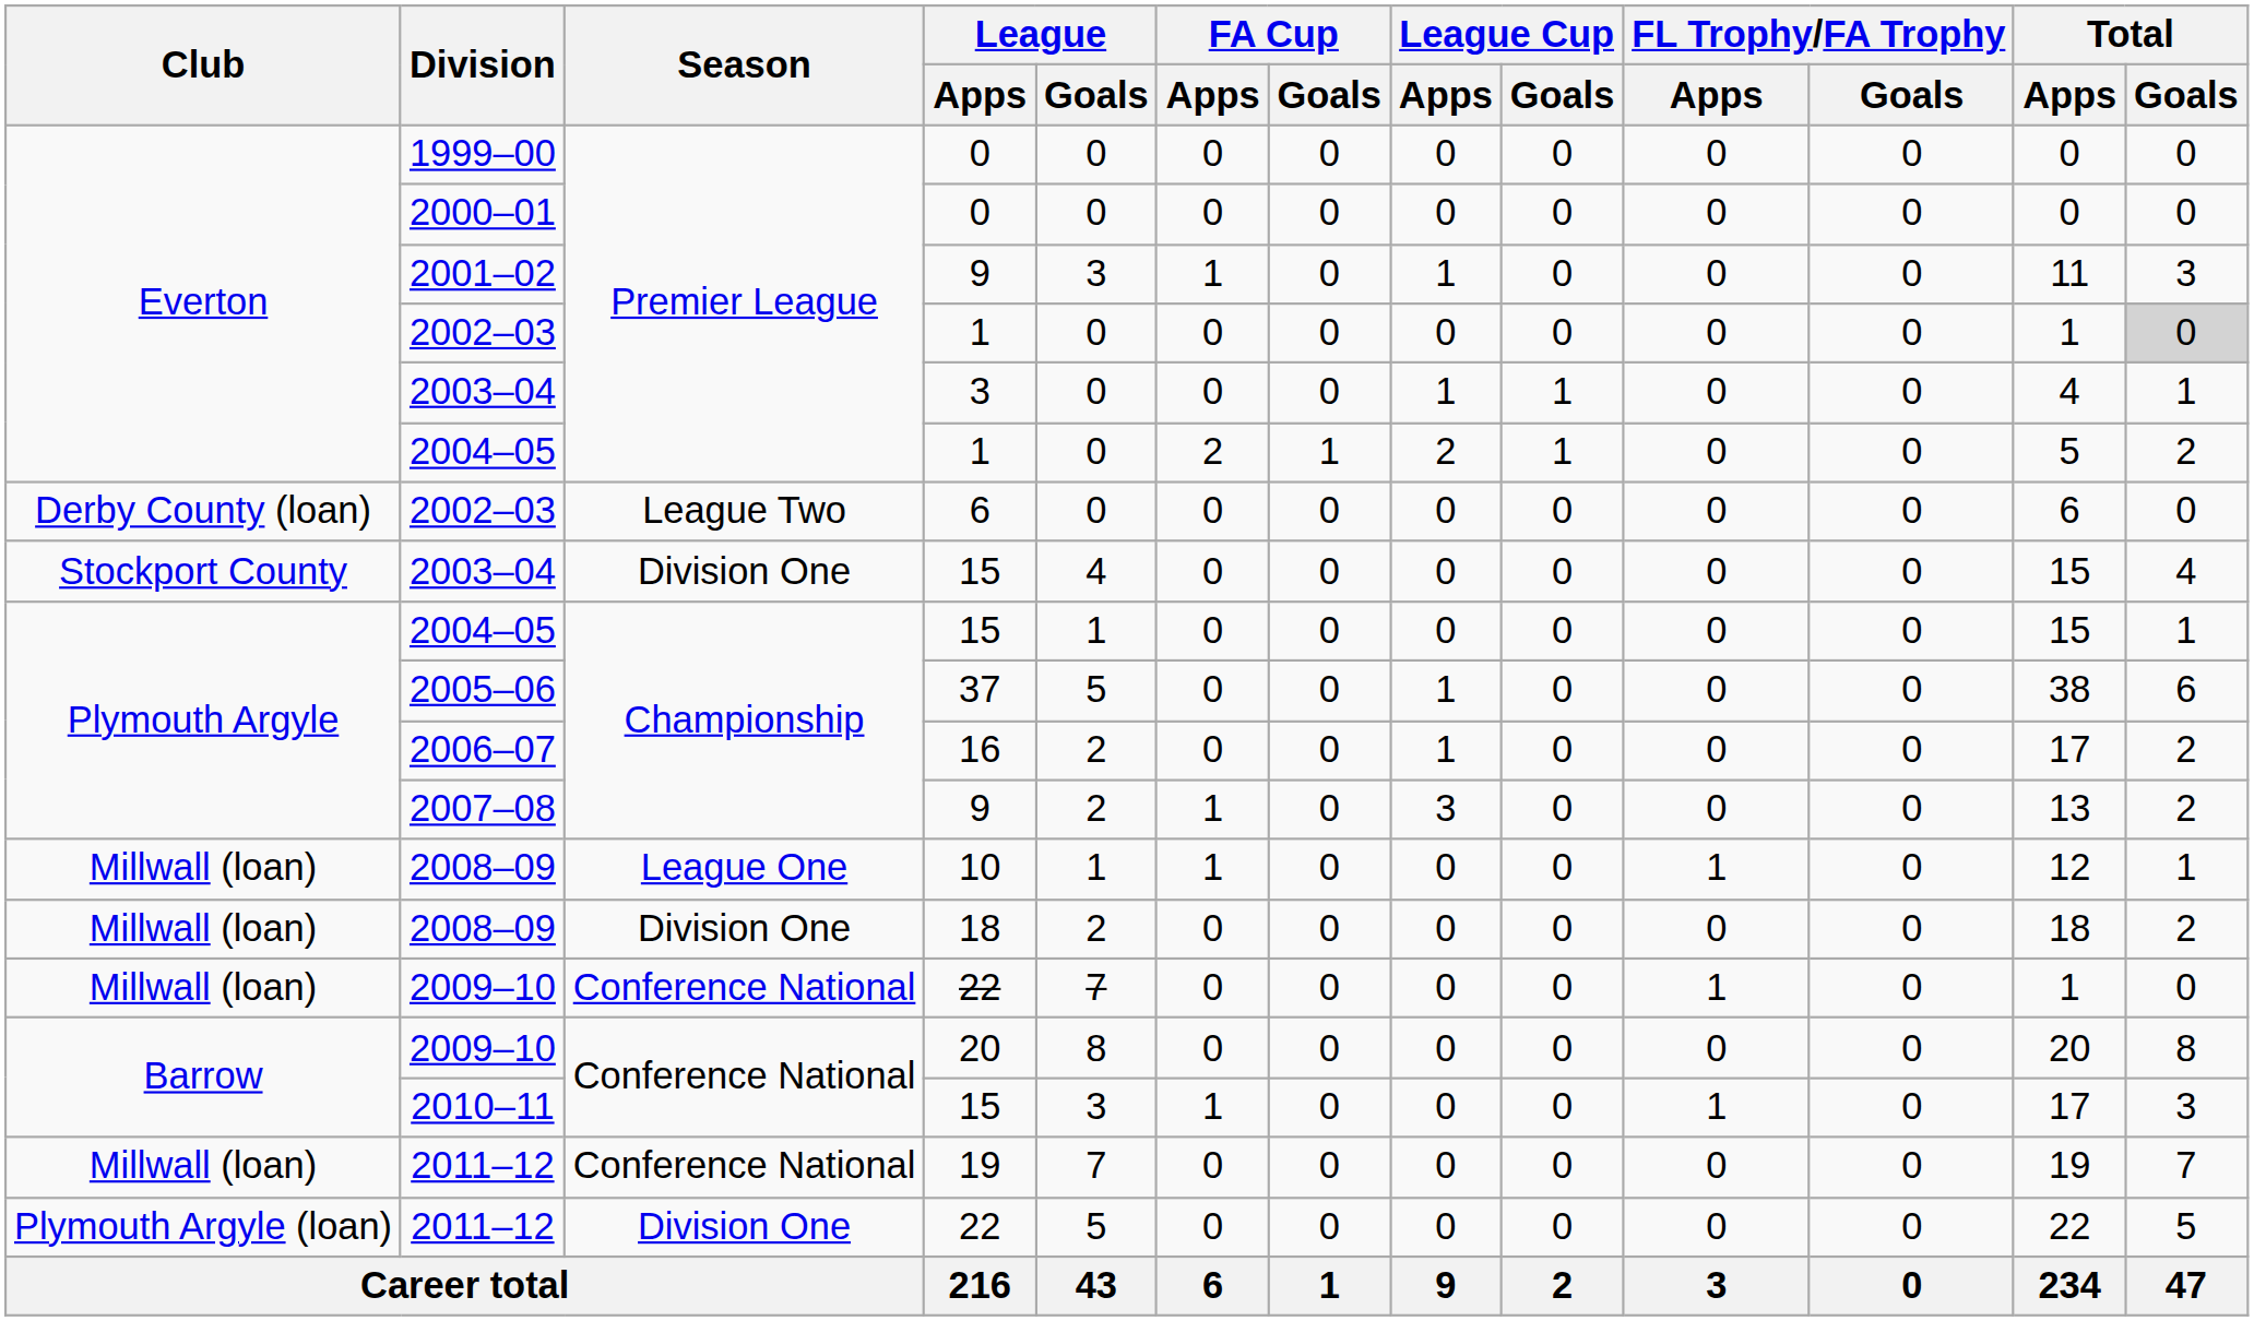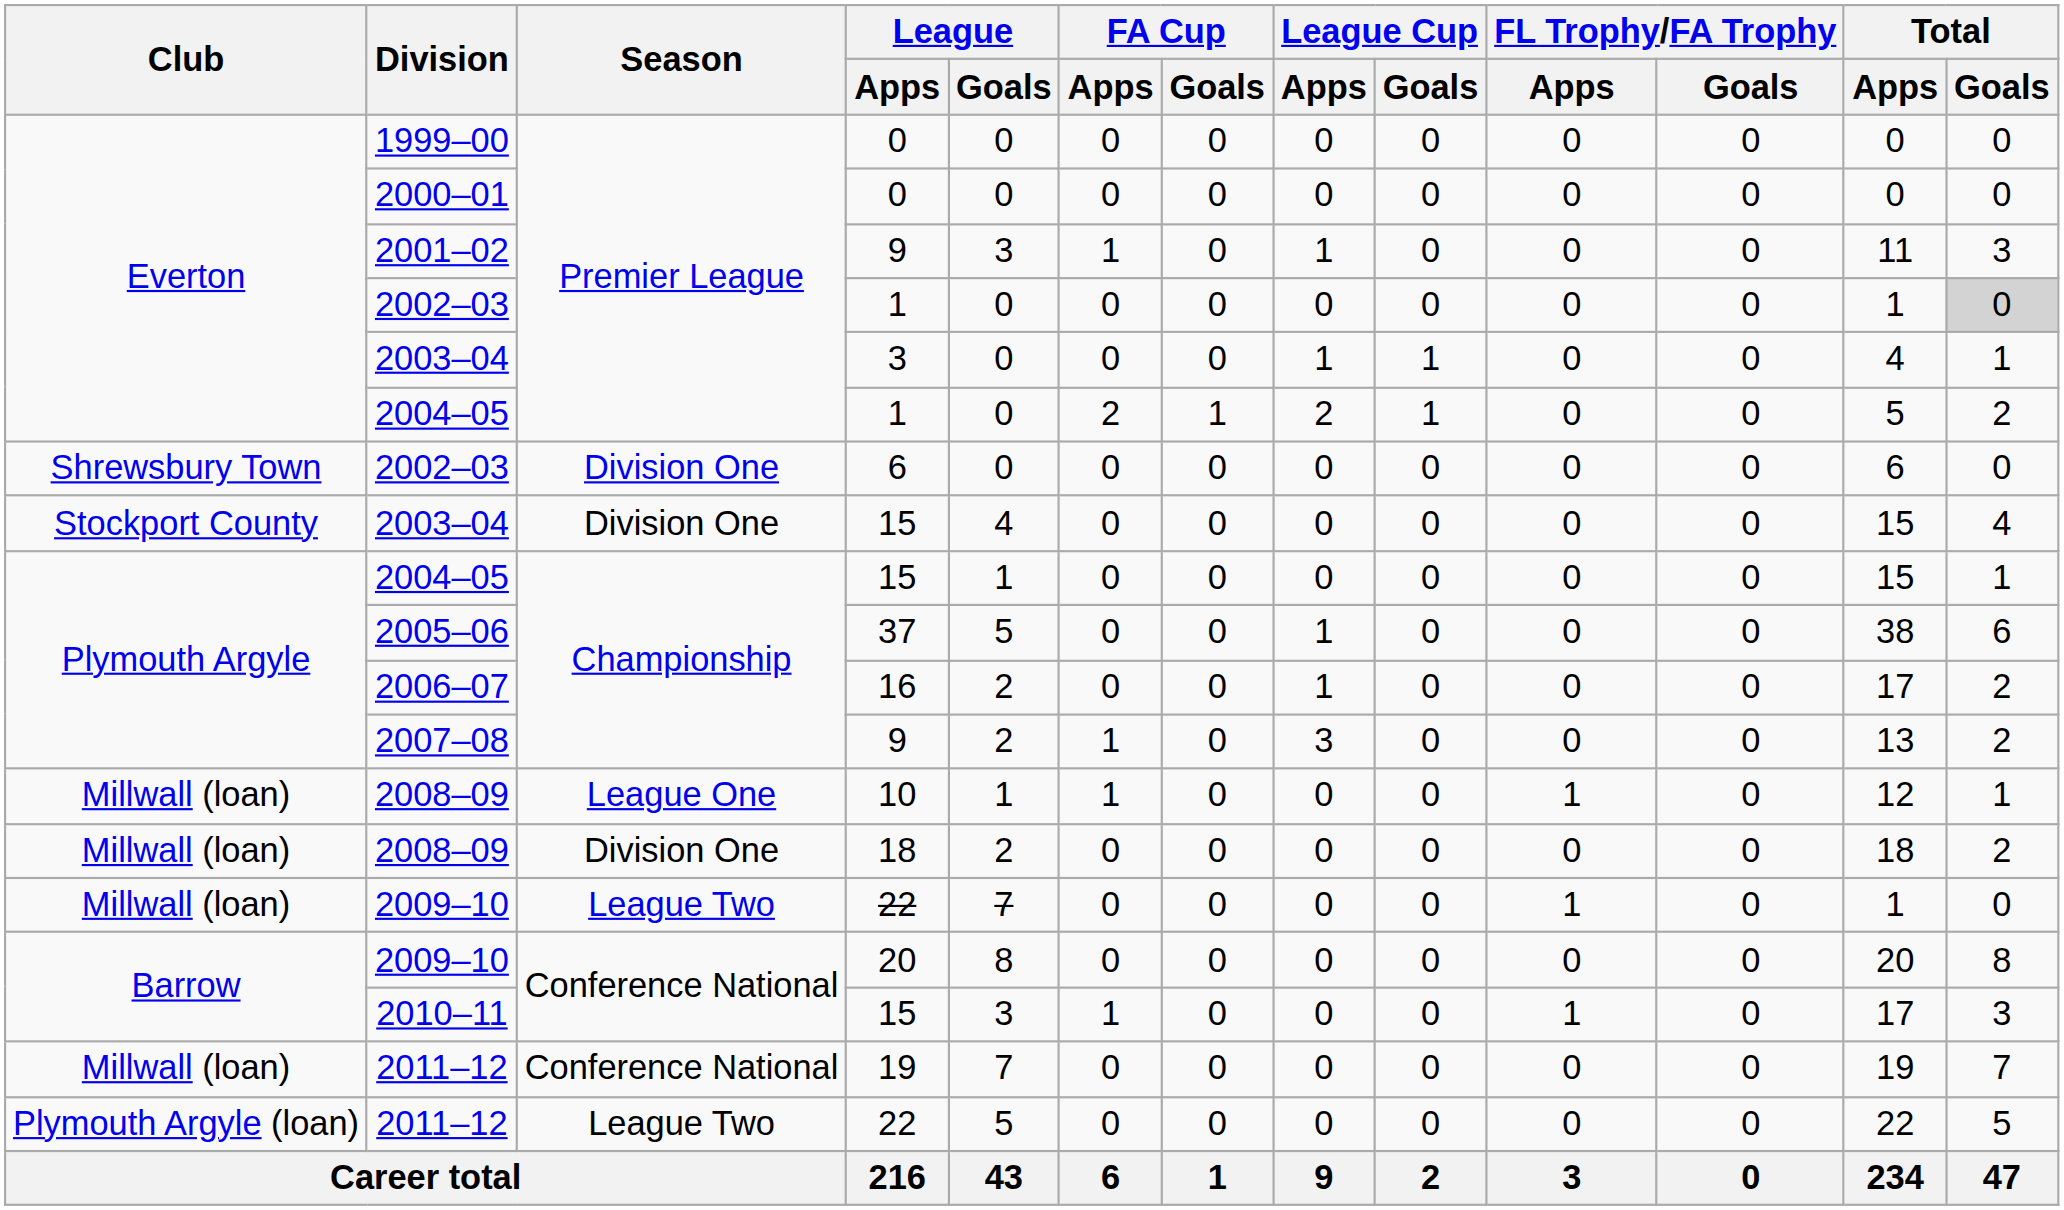 <table class="wikitable" style="text-align:center">
 <tr>
 <th rowspan="2">Club</th>
 <th rowspan="2">Division</th>
 <th rowspan="2">Season</th>
 <th colspan="2"><a href='#'>League</a></th>
 <th colspan="2"><a href='#'>FA Cup</a></th>
 <th colspan="2"><a href='#'>League Cup</a></th>
 <th colspan="2"><a href='#'>FL Trophy</a>/<a href='#'>FA Trophy</a></th>
 <th colspan="2">Total</th>
 </tr>
 <tr>
 <th>Apps</th>
 <th>Goals</th>
 <th>Apps</th>
 <th>Goals</th>
 <th>Apps</th>
 <th>Goals</th>
 <th>Apps</th>
 <th>Goals</th>
 <th>Apps</th>
 <th>Goals</th>
 </tr>
 <tr>
 <td rowspan="6"><a href='#'>Everton</a></td>
 <td><a href='#'>1999–00</a></td>
 <td rowspan="6"><a href='#'>Premier League</a></td>
 <td>0</td>
 <td>0</td>
 <td>0</td>
 <td>0</td>
 <td>0</td>
 <td>0</td>
 <td>0</td>
 <td>0</td>
 <td>0</td>
 <td>0</td>
 </tr>
 <tr>
 <td><a href='#'>2000–01</a></td>
 <td>0</td>
 <td>0</td>
 <td>0</td>
 <td>0</td>
 <td>0</td>
 <td>0</td>
 <td>0</td>
 <td>0</td>
 <td>0</td>
 <td>0</td>
 </tr>
 <tr>
 <td><a href='#'>2001–02</a></td>
 <td>9</td>
 <td>3</td>
 <td>1</td>
 <td>0</td>
 <td>1</td>
 <td>0</td>
 <td>0</td>
 <td>0</td>
 <td>11</td>
 <td>3</td>
 </tr>
 <tr>
 <td><a href='#'>2002–03</a></td>
 <td>1</td>
 <td>0</td>
 <td>0</td>
 <td>0</td>
 <td>0</td>
 <td>0</td>
 <td>0</td>
 <td>0</td>
 <td>1</td>
 <td style="background: lightgrey;">0</td>
 </tr>
 <tr>
 <td><a href='#'>2003–04</a></td>
 <td>3</td>
 <td>0</td>
 <td>0</td>
 <td>0</td>
 <td>1</td>
 <td>1</td>
 <td>0</td>
 <td>0</td>
 <td>4</td>
 <td>1</td>
 </tr>
 <tr>
 <td><a href='#'>2004–05</a></td>
 <td>1</td>
 <td>0</td>
 <td>2</td>
 <td>1</td>
 <td>2</td>
 <td>1</td>
 <td>0</td>
 <td>0</td>
 <td>5</td>
 <td>2</td>
 </tr>
 <tr>
-<td><a href='#'>Derby County</a> (loan)</td>
+<td><a href='#'>Shrewsbury Town</a></td>
 <td><a href='#'>2002–03</a></td>
-<td>League Two</td>
+<td><a href='#'>Division One</a></td>
 <td>6</td>
 <td>0</td>
 <td>0</td>
 <td>0</td>
 <td>0</td>
 <td>0</td>
 <td>0</td>
 <td>0</td>
 <td>6</td>
 <td>0</td>
 </tr>
 <tr>
 <td><a href='#'>Stockport County</a></td>
 <td><a href='#'>2003–04</a></td>
 <td>Division One</td>
 <td>15</td>
 <td>4</td>
 <td>0</td>
 <td>0</td>
 <td>0</td>
 <td>0</td>
 <td>0</td>
 <td>0</td>
 <td>15</td>
 <td>4</td>
 </tr>
 <tr>
 <td rowspan="4"><a href='#'>Plymouth Argyle</a></td>
 <td><a href='#'>2004–05</a></td>
 <td rowspan="4"><a href='#'>Championship</a></td>
 <td>15</td>
 <td>1</td>
 <td>0</td>
 <td>0</td>
 <td>0</td>
 <td>0</td>
 <td>0</td>
 <td>0</td>
 <td>15</td>
 <td>1</td>
 </tr>
 <tr>
 <td><a href='#'>2005–06</a></td>
 <td>37</td>
 <td>5</td>
 <td>0</td>
 <td>0</td>
 <td>1</td>
 <td>0</td>
 <td>0</td>
 <td>0</td>
 <td>38</td>
 <td>6</td>
 </tr>
 <tr>
 <td><a href='#'>2006–07</a></td>
 <td>16</td>
 <td>2</td>
 <td>0</td>
 <td>0</td>
 <td>1</td>
 <td>0</td>
 <td>0</td>
 <td>0</td>
 <td>17</td>
 <td>2</td>
 </tr>
 <tr>
 <td><a href='#'>2007–08</a></td>
 <td>9</td>
 <td>2</td>
 <td>1</td>
 <td>0</td>
 <td>3</td>
 <td>0</td>
 <td>0</td>
 <td>0</td>
 <td>13</td>
 <td>2</td>
 </tr>
 <tr>
 <td><a href='#'>Millwall</a> (loan)</td>
 <td><a href='#'>2008–09</a></td>
 <td><a href='#'>League One</a></td>
 <td>10</td>
 <td>1</td>
 <td>1</td>
 <td>0</td>
 <td>0</td>
 <td>0</td>
 <td>1</td>
 <td>0</td>
 <td>12</td>
 <td>1</td>
 </tr>
 <tr>
 <td><a href='#'>Millwall</a> (loan)</td>
 <td><a href='#'>2008–09</a></td>
 <td>Division One</td>
 <td>18</td>
 <td>2</td>
 <td>0</td>
 <td>0</td>
 <td>0</td>
 <td>0</td>
 <td>0</td>
 <td>0</td>
 <td>18</td>
 <td>2</td>
 </tr>
 <tr>
 <td><a href='#'>Millwall</a> (loan)</td>
 <td><a href='#'>2009–10</a></td>
-<td><a href='#'>Conference National</a></td>
+<td><a href='#'>League Two</a></td>
 <td><s> 22 </s></td>
 <td><s>7 </s></td>
 <td>0</td>
 <td>0</td>
 <td>0</td>
 <td>0</td>
 <td>1</td>
 <td>0</td>
 <td>1</td>
 <td>0</td>
 </tr>
 <tr>
 <td rowspan="2"><a href='#'>Barrow</a></td>
 <td><a href='#'>2009–10</a></td>
 <td rowspan="2">Conference National</td>
 <td>20</td>
 <td>8</td>
 <td>0</td>
 <td>0</td>
 <td>0</td>
 <td>0</td>
 <td>0</td>
 <td>0</td>
 <td>20</td>
 <td>8</td>
 </tr>
 <tr>
 <td><a href='#'>2010–11</a></td>
 <td>15</td>
 <td>3</td>
 <td>1</td>
 <td>0</td>
 <td>0</td>
 <td>0</td>
 <td>1</td>
 <td>0</td>
 <td>17</td>
 <td>3</td>
 </tr>
 <tr>
 <td><a href='#'>Millwall</a> (loan)</td>
 <td><a href='#'>2011–12</a></td>
 <td>Conference National</td>
 <td>19</td>
 <td>7</td>
 <td>0</td>
 <td>0</td>
 <td>0</td>
 <td>0</td>
 <td>0</td>
 <td>0</td>
 <td>19</td>
 <td>7</td>
 </tr>
 <tr>
 <td><a href='#'>Plymouth Argyle</a> (loan)</td>
 <td><a href='#'>2011–12</a></td>
-<td><a href='#'>Division One</a></td>
+<td>League Two</td>
 <td>22</td>
 <td>5</td>
 <td>0</td>
 <td>0</td>
 <td>0</td>
 <td>0</td>
 <td>0</td>
 <td>0</td>
 <td>22</td>
 <td>5</td>
 </tr>
 <tr>
 <th colspan="3">Career total</th>
 <th>216</th>
 <th>43</th>
 <th>6</th>
 <th>1</th>
 <th>9</th>
 <th>2</th>
 <th>3</th>
 <th>0</th>
 <th>234</th>
 <th>47</th>
 </tr>
 </table>
